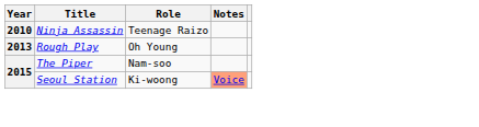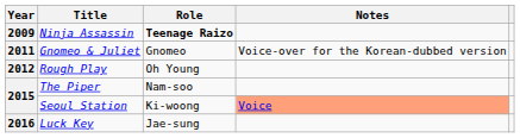 <table class="wikitable plainrowheaders">
 <tr>
 <th scope="col">Year</th>
 <th scope="col">Title</th>
 <th scope="col">Role</th>
 <th scope="col">Notes</th>
 <th scope="col"></th>
 </tr>
 <tr>
-<th scope="row">2010</th>
+<th scope="row">2009</th>
 <td><em><a href='#'>Ninja Assassin</a></em></td>
-<td>Teenage Raizo</td>
+<td><strong>Teenage Raizo</strong></td>
 <td></td>
 <td style="text-align:center"></td>
 </tr>
 <tr>
-<th scope="row">2013</th>
+<th scope="row">2011</th>
+<td><em><a href='#'>Gnomeo & Juliet</a></em></td>
+<td>Gnomeo</td>
+<td>Voice-over for the Korean-dubbed version</td>
+<td style="text-align:center"></td>
+</tr>
+<tr>
+<th scope="row">2012</th>
 <td><em><a href='#'>Rough Play</a></em></td>
 <td>Oh Young</td>
 <td></td>
 <td style="text-align:center"></td>
 </tr>
 <tr>
 <th scope="row" rowspan="2">2015</th>
 <td><em><a href='#'>The Piper</a></em></td>
 <td>Nam-soo</td>
 <td></td>
 <td style="text-align:center"></td>
 </tr>
 <tr>
 <td><em><a href='#'>Seoul Station</a></em></td>
 <td>Ki-woong</td>
 <td style="background: lightsalmon;"><a href='#'>Voice</a></td>
 <td style="text-align:center"></td>
 </tr>
+<tr>
+<th scope="row">2016</th>
+<td><em><a href='#'>Luck Key</a></em></td>
+<td>Jae-sung</td>
+<td></td>
+<td style="text-align:center"></td>
+</tr>
 </table>
